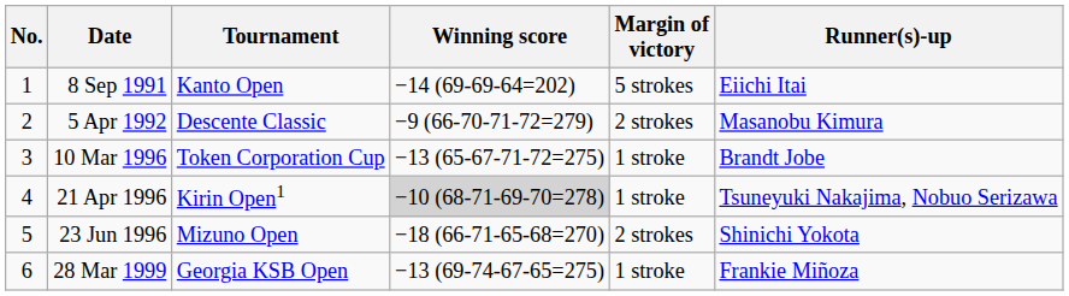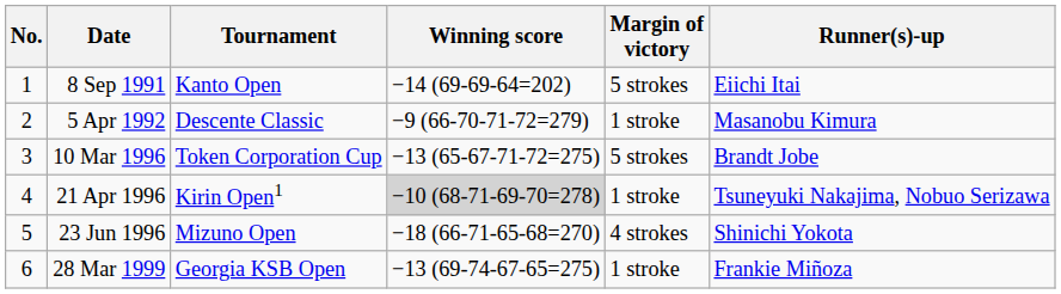 <table class="wikitable" style="font-size:95%;">
 <tr>
 <th>No.</th>
 <th>Date</th>
 <th>Tournament</th>
 <th>Winning score</th>
 <th>Margin of<br>victory</th>
 <th>Runner(s)-up</th>
 </tr>
 <tr>
 <td align=center>1</td>
 <td align=right>8 Sep <a href='#'>1991</a></td>
 <td><a href='#'>Kanto Open</a></td>
 <td>−14 (69-69-64=202)</td>
 <td>5 strokes</td>
 <td> <a href='#'>Eiichi Itai</a></td>
 </tr>
 <tr>
 <td align=center>2</td>
 <td align=right>5 Apr <a href='#'>1992</a></td>
 <td><a href='#'>Descente Classic</a></td>
 <td>−9 (66-70-71-72=279)</td>
-<td>2 strokes</td>
+<td>1 stroke</td>
 <td> <a href='#'>Masanobu Kimura</a></td>
 </tr>
 <tr>
 <td align=center>3</td>
 <td align=right>10 Mar <a href='#'>1996</a></td>
 <td><a href='#'>Token Corporation Cup</a></td>
 <td>−13 (65-67-71-72=275)</td>
-<td>1 stroke</td>
+<td>5 strokes</td>
 <td> <a href='#'>Brandt Jobe</a></td>
 </tr>
 <tr>
 <td align=center>4</td>
 <td align=right>21 Apr 1996</td>
 <td><a href='#'>Kirin Open</a><sup>1</sup></td>
 <td style="background: lightgrey;">−10 (68-71-69-70=278)</td>
 <td>1 stroke</td>
 <td> <a href='#'>Tsuneyuki Nakajima</a>,  <a href='#'>Nobuo Serizawa</a></td>
 </tr>
 <tr>
 <td align=center>5</td>
 <td align=right>23 Jun 1996</td>
 <td><a href='#'>Mizuno Open</a></td>
 <td>−18 (66-71-65-68=270)</td>
-<td>2 strokes</td>
+<td>4 strokes</td>
 <td> <a href='#'>Shinichi Yokota</a></td>
 </tr>
 <tr>
 <td align=center>6</td>
 <td align=right>28 Mar <a href='#'>1999</a></td>
 <td><a href='#'>Georgia KSB Open</a></td>
 <td>−13 (69-74-67-65=275)</td>
 <td>1 stroke</td>
 <td> <a href='#'>Frankie Miñoza</a></td>
 </tr>
 </table>
